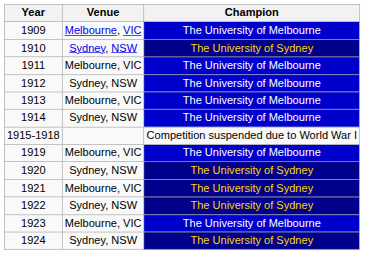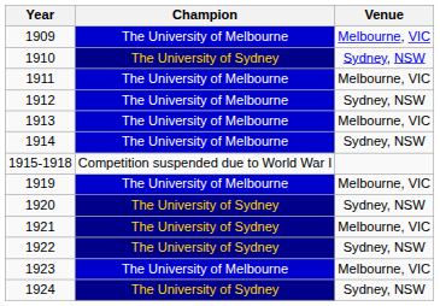 <table class="wikitable">
 <tr>
 <th>Year</th>
+<th>Champion</th>
 <th>Venue</th>
-<th>Champion</th>
 </tr>
 <tr align=center>
 <td>1909</td>
+<td style="background:MediumBlue; color:White">The University of Melbourne</td>
 <td><a href='#'>Melbourne</a>, <a href='#'>VIC</a></td>
-<td style="background:MediumBlue; color:White">The University of Melbourne</td>
 </tr>
 <tr align=center>
 <td>1910</td>
+<td style="background:Darkblue; color:Gold">The University of Sydney</td>
 <td><a href='#'>Sydney</a>, <a href='#'>NSW</a></td>
-<td style="background:Darkblue; color:Gold">The University of Sydney</td>
 </tr>
 <tr align=center>
 <td>1911</td>
+<td style="background:MediumBlue; color:White">The University of Melbourne</td>
 <td>Melbourne, VIC</td>
-<td style="background:MediumBlue; color:White">The University of Melbourne</td>
 </tr>
 <tr align=center>
 <td>1912</td>
+<td style="background:MediumBlue; color:White">The University of Melbourne</td>
 <td>Sydney, NSW</td>
-<td style="background:MediumBlue; color:White">The University of Melbourne</td>
 </tr>
 <tr align=center>
 <td>1913</td>
+<td style="background:MediumBlue; color:White">The University of Melbourne</td>
 <td>Melbourne, VIC</td>
-<td style="background:MediumBlue; color:White">The University of Melbourne</td>
 </tr>
 <tr align=center>
 <td>1914</td>
+<td style="background:MediumBlue; color:White">The University of Melbourne</td>
 <td>Sydney, NSW</td>
-<td style="background:MediumBlue; color:White">The University of Melbourne</td>
 </tr>
 <tr align=center>
 <td>1915-1918</td>
+<td>Competition suspended due to World War I</td>
 <td></td>
-<td>Competition suspended due to World War I</td>
 </tr>
 <tr align=center>
 <td>1919</td>
+<td style="background:MediumBlue; color:White">The University of Melbourne</td>
 <td>Melbourne, VIC</td>
-<td style="background:MediumBlue; color:White">The University of Melbourne</td>
 </tr>
 <tr align=center>
 <td>1920</td>
+<td style="background:Darkblue; color:Gold">The University of Sydney</td>
 <td>Sydney, NSW</td>
-<td style="background:Darkblue; color:Gold">The University of Sydney</td>
 </tr>
 <tr align=center>
 <td>1921</td>
+<td style="background:Darkblue; color:Gold">The University of Sydney</td>
 <td>Melbourne, VIC</td>
-<td style="background:Darkblue; color:Gold">The University of Sydney</td>
 </tr>
 <tr align=center>
 <td>1922</td>
+<td style="background:Darkblue; color:Gold">The University of Sydney</td>
 <td>Sydney, NSW</td>
-<td style="background:Darkblue; color:Gold">The University of Sydney</td>
 </tr>
 <tr align=center>
 <td>1923</td>
+<td style="background:MediumBlue; color:White">The University of Melbourne</td>
 <td>Melbourne, VIC</td>
-<td style="background:MediumBlue; color:White">The University of Melbourne</td>
 </tr>
 <tr align=center>
 <td>1924</td>
+<td style="background:Darkblue; color:Gold">The University of Sydney</td>
 <td>Sydney, NSW</td>
-<td style="background:Darkblue; color:Gold">The University of Sydney</td>
 </tr>
 </table>
